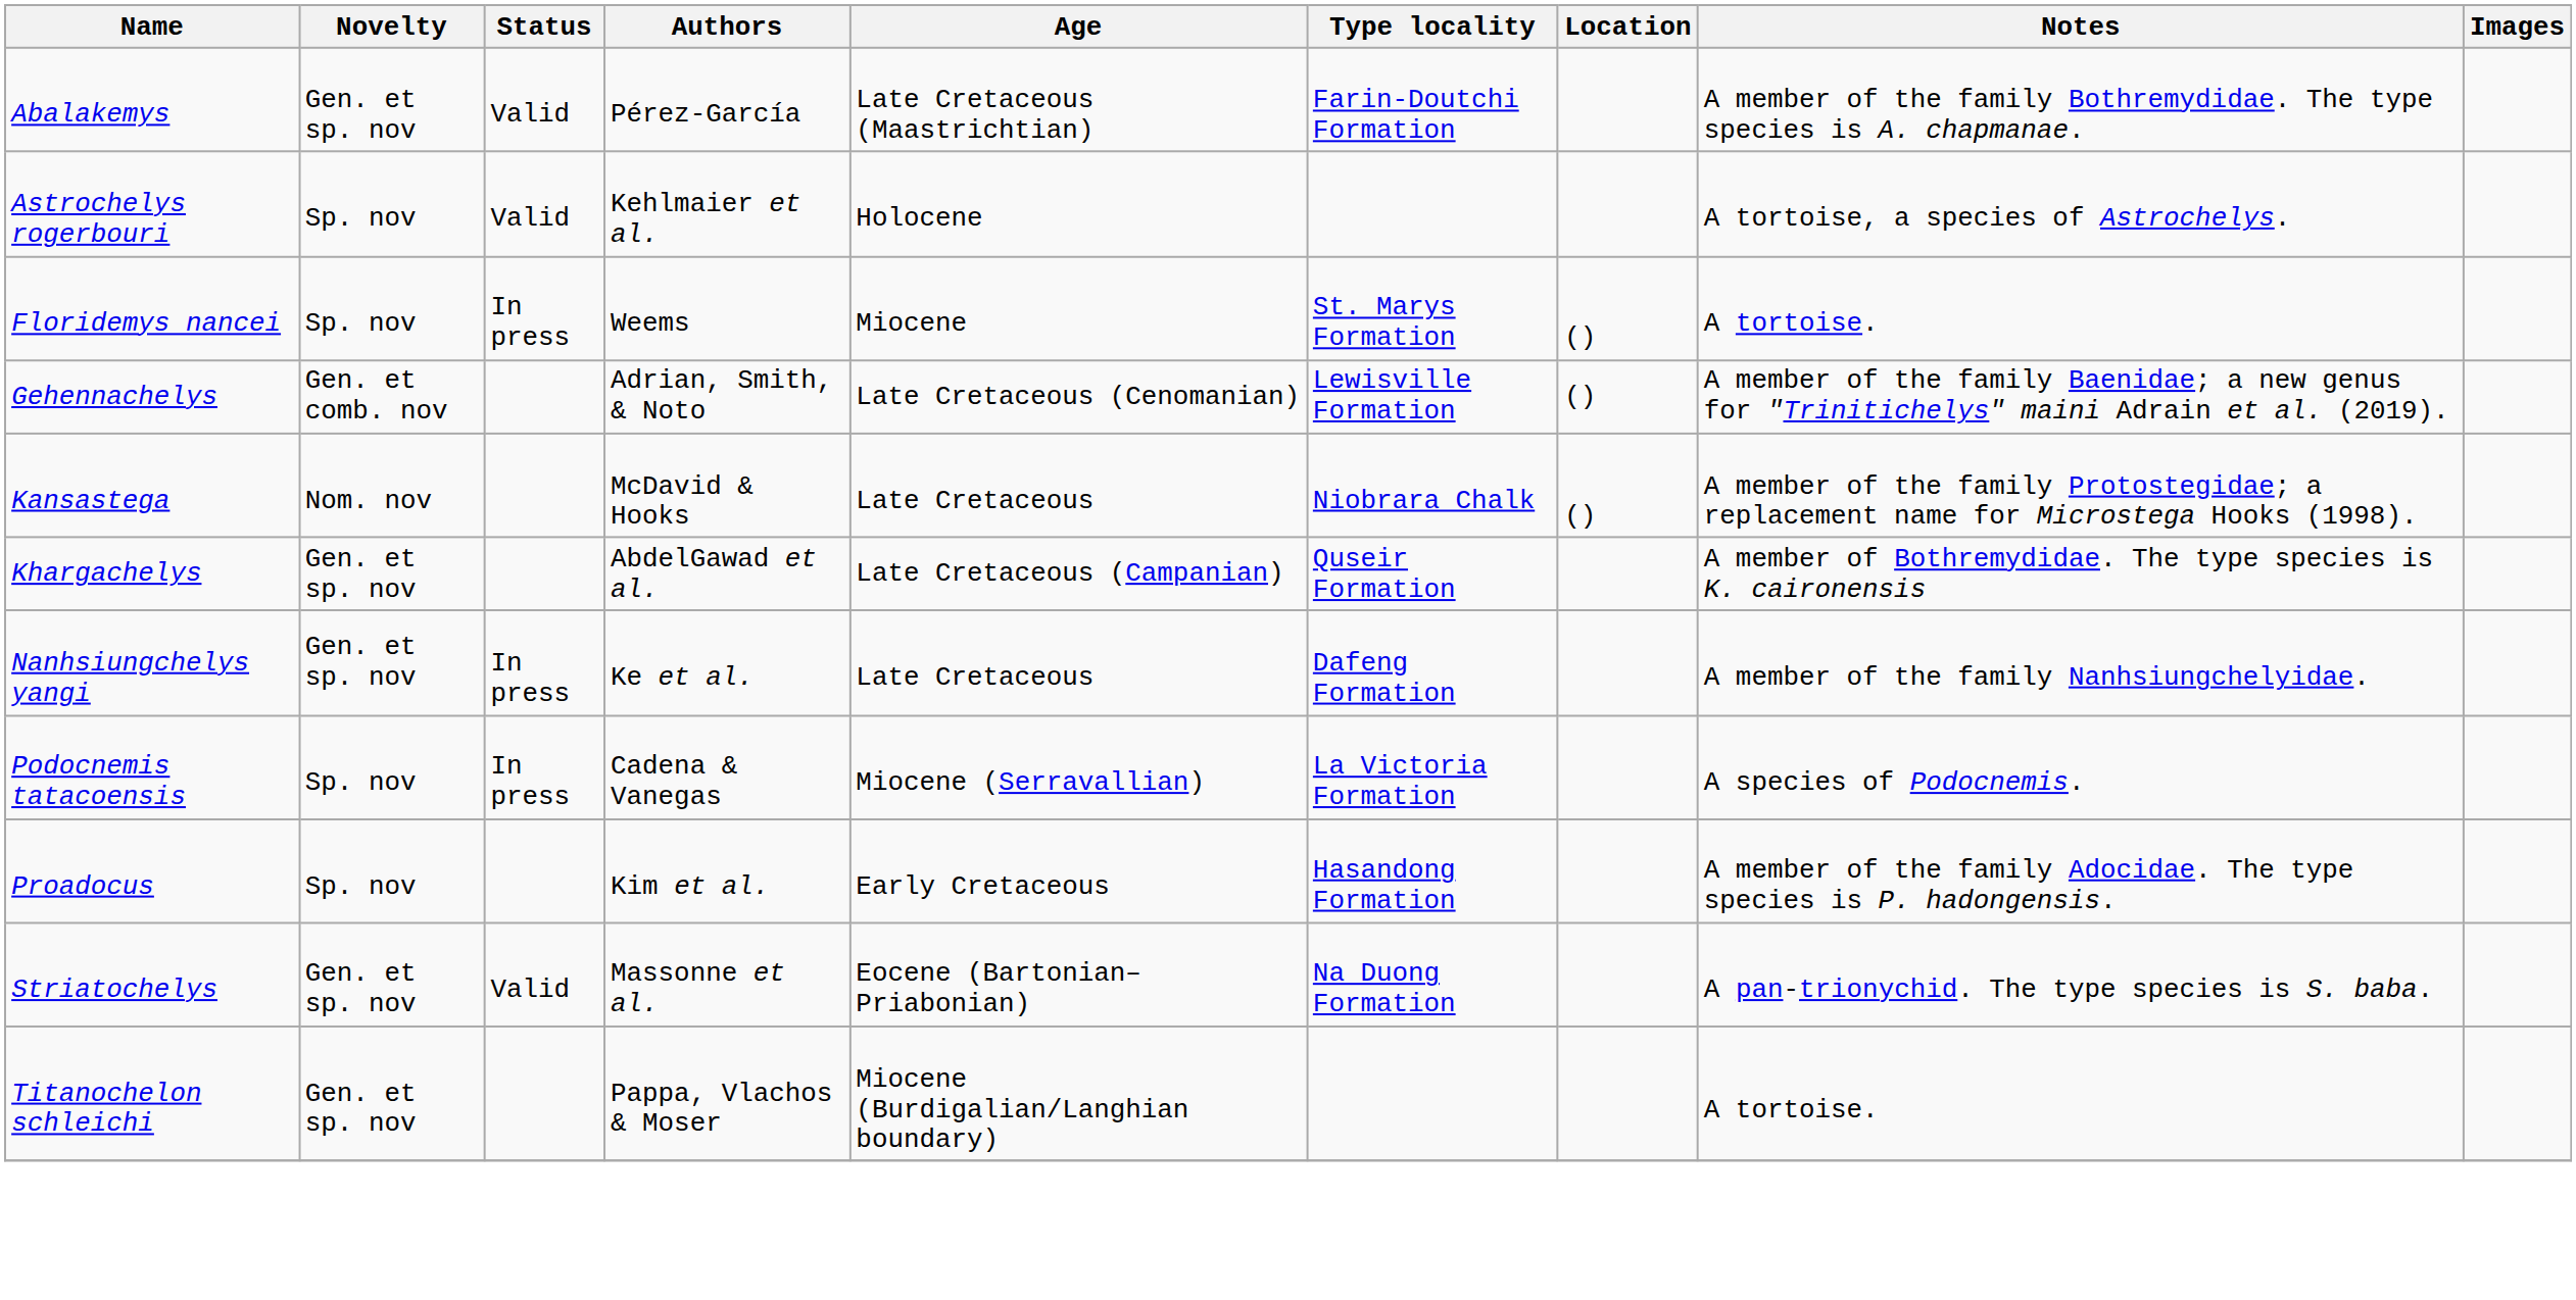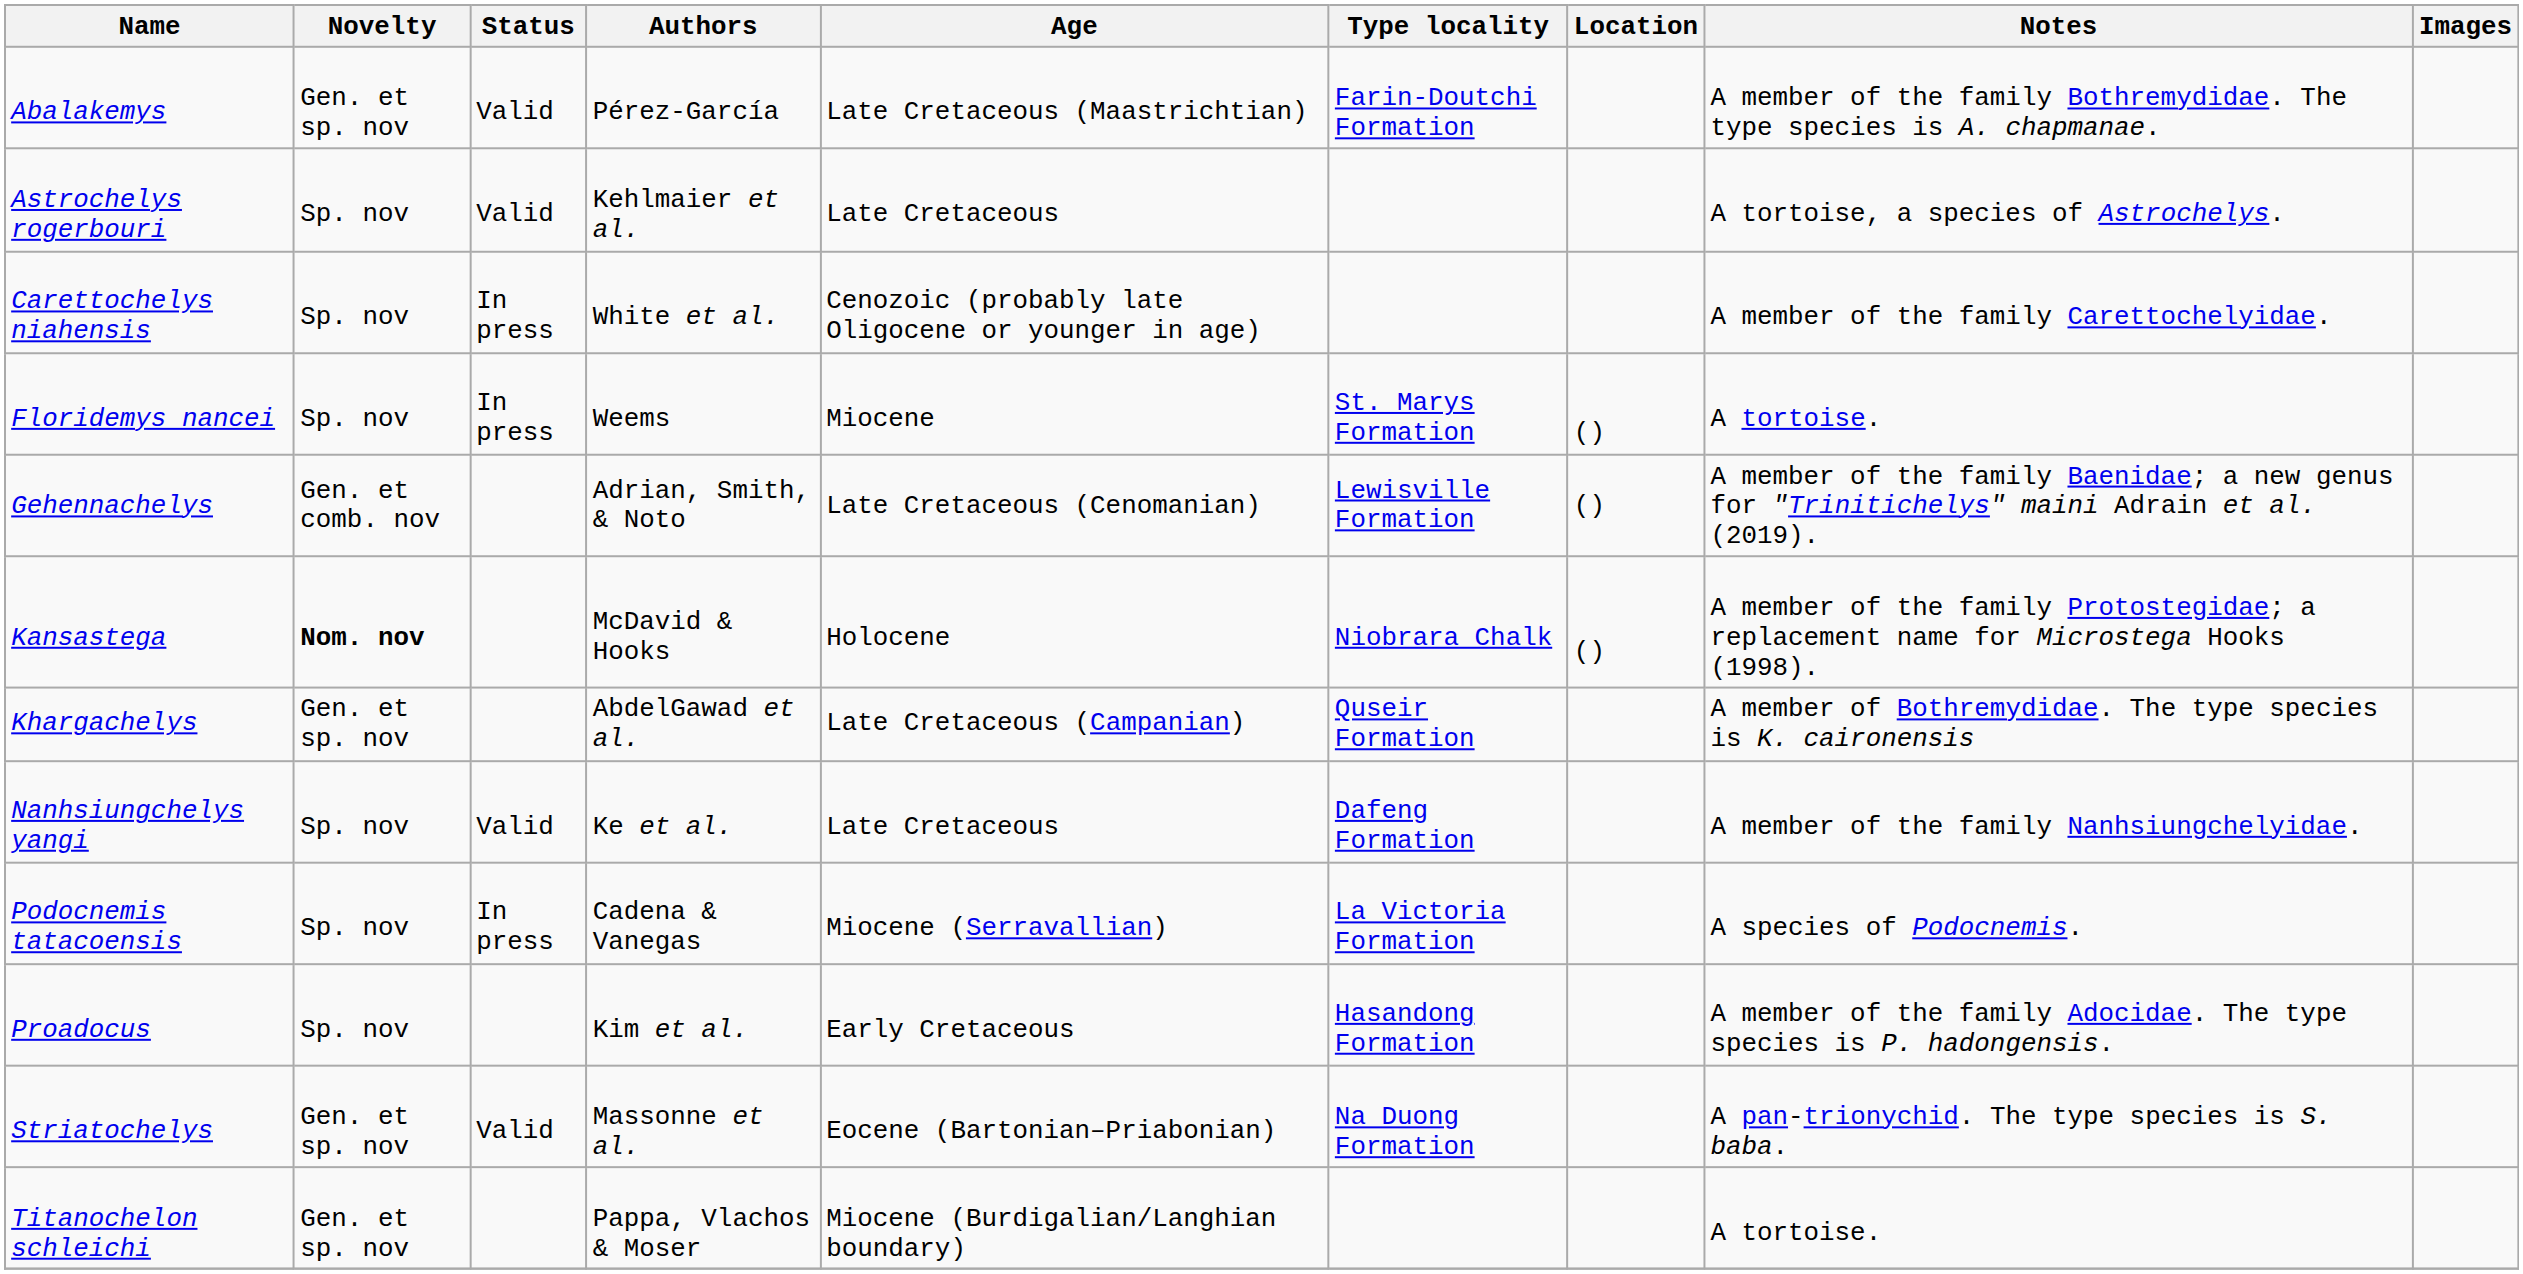 <table class="wikitable sortable" align="center" width="100%">
 <tr>
 <th>Name</th>
 <th>Novelty</th>
 <th>Status</th>
 <th>Authors</th>
 <th>Age</th>
 <th>Type locality</th>
 <th>Location</th>
 <th>Notes</th>
 <th>Images</th>
 </tr>
 <tr>
 <td><br><em><a href='#'>Abalakemys</a></em></td>
 <td><br>Gen. et sp. nov</td>
 <td><br>Valid</td>
 <td><br>Pérez-García</td>
 <td><br>Late Cretaceous (Maastrichtian)</td>
 <td><br><a href='#'>Farin-Doutchi Formation</a></td>
 <td><br></td>
 <td><br>A member of the family <a href='#'>Bothremydidae</a>. The type species is <em>A. chapmanae</em>.</td>
 <td></td>
 </tr>
 <tr>
 <td><br><em><a href='#'>Astrochelys rogerbouri</a></em></td>
 <td><br>Sp. nov</td>
 <td><br>Valid</td>
 <td><br>Kehlmaier <em>et al.</em></td>
-<td><br>Holocene</td>
+<td><br>Late Cretaceous</td>
 <td></td>
 <td><br></td>
 <td><br>A tortoise, a species of <em><a href='#'>Astrochelys</a></em>.</td>
+<td></td>
+</tr>
+<tr>
+<td><br><em><a href='#'>Carettochelys niahensis</a></em></td>
+<td><br>Sp. nov</td>
+<td><br>In press</td>
+<td><br>White <em>et al.</em></td>
+<td><br>Cenozoic (probably late Oligocene or younger in age)</td>
+<td></td>
+<td><br></td>
+<td><br>A member of the family <a href='#'>Carettochelyidae</a>.</td>
 <td></td>
 </tr>
 <tr>
 <td><br><em><a href='#'>Floridemys nancei</a></em></td>
 <td><br>Sp. nov</td>
 <td><br>In press</td>
 <td><br>Weems</td>
 <td><br>Miocene</td>
 <td><br><a href='#'>St. Marys Formation</a></td>
 <td><br><br>()</td>
 <td><br>A <a href='#'>tortoise</a>.</td>
 <td></td>
 </tr>
 <tr>
 <td><em><a href='#'>Gehennachelys</a></em></td>
 <td>Gen. et comb. nov</td>
 <td></td>
 <td>Adrian, Smith, & Noto</td>
 <td>Late Cretaceous (Cenomanian)</td>
 <td><a href='#'>Lewisville Formation</a></td>
 <td> ()</td>
 <td>A member of the family <a href='#'>Baenidae</a>; a new genus for <em>"<a href='#'>Trinitichelys</a>" maini</em> Adrain <em>et al.</em> (2019).</td>
 <td></td>
 </tr>
 <tr>
 <td><br><em><a href='#'>Kansastega</a></em></td>
-<td><br>Nom. nov</td>
+<td><strong><br>Nom. nov</strong></td>
 <td></td>
 <td><br>McDavid & Hooks</td>
-<td><br>Late Cretaceous</td>
+<td><br>Holocene</td>
 <td><br><a href='#'>Niobrara Chalk</a></td>
 <td><br><br>()</td>
 <td><br>A member of the family <a href='#'>Protostegidae</a>; a replacement name for <em>Microstega</em> Hooks (1998).</td>
 <td></td>
 </tr>
 <tr>
 <td><em><a href='#'>Khargachelys</a></em></td>
 <td>Gen. et sp. nov</td>
 <td></td>
 <td>AbdelGawad <em>et al.</em></td>
 <td>Late Cretaceous (<a href='#'>Campanian</a>)</td>
 <td><a href='#'>Quseir Formation</a></td>
 <td></td>
 <td>A member of <a href='#'>Bothremydidae</a>. The type species is <em>K. caironensis</em></td>
 <td></td>
 </tr>
 <tr>
 <td><br><em><a href='#'>Nanhsiungchelys yangi</a></em></td>
-<td>Gen. et sp. nov</td>
-<td><br>In press</td>
+<td><br>Sp. nov</td>
+<td><br>Valid</td>
 <td><br>Ke <em>et al.</em></td>
 <td><br>Late Cretaceous</td>
 <td><br><a href='#'>Dafeng Formation</a></td>
 <td><br></td>
 <td><br>A member of the family <a href='#'>Nanhsiungchelyidae</a>.</td>
 <td></td>
 </tr>
 <tr>
 <td><br><em><a href='#'>Podocnemis tatacoensis</a></em></td>
 <td><br>Sp. nov</td>
 <td><br>In press</td>
 <td><br>Cadena & Vanegas</td>
 <td><br>Miocene (<a href='#'>Serravallian</a>)</td>
 <td><br><a href='#'>La Victoria Formation</a></td>
 <td><br></td>
 <td><br>A species of <em><a href='#'>Podocnemis</a></em>.</td>
 <td></td>
 </tr>
 <tr>
 <td><br><em><a href='#'>Proadocus</a></em></td>
 <td><br>Sp. nov</td>
 <td></td>
 <td><br>Kim <em>et al.</em></td>
 <td><br>Early Cretaceous</td>
 <td><br><a href='#'>Hasandong Formation</a></td>
 <td><br></td>
 <td><br>A member of the family <a href='#'>Adocidae</a>. The type species is <em>P. hadongensis</em>.</td>
 <td></td>
 </tr>
 <tr>
 <td><br><em><a href='#'>Striatochelys</a></em></td>
 <td><br>Gen. et sp. nov</td>
 <td><br>Valid</td>
 <td><br>Massonne <em>et al.</em></td>
 <td><br>Eocene (Bartonian–Priabonian)</td>
 <td><br><a href='#'>Na Duong Formation</a></td>
 <td><br></td>
 <td><br>A <a href='#'>pan</a>-<a href='#'>trionychid</a>. The type species is <em>S. baba</em>.</td>
 <td></td>
 </tr>
 <tr>
 <td><br><em><a href='#'>Titanochelon schleichi</a></em></td>
 <td><br>Gen. et sp. nov</td>
 <td></td>
 <td><br>Pappa, Vlachos & Moser</td>
 <td><br>Miocene (Burdigalian/Langhian boundary)</td>
 <td></td>
 <td><br></td>
 <td><br>A tortoise.</td>
 <td></td>
 </tr>
 <tr>
 </tr>
 </table>
